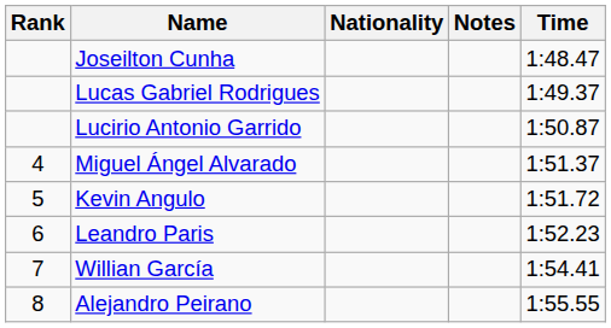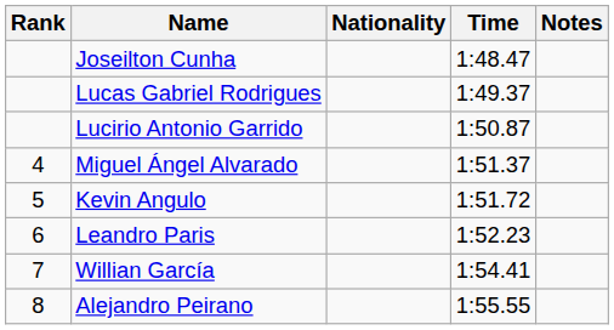 <table class="wikitable sortable" style="text-align:center">
 <tr>
 <th>Rank</th>
 <th>Name</th>
 <th>Nationality</th>
+<th>Time</th>
 <th>Notes</th>
-<th>Time</th>
 </tr>
 <tr>
 <td align=center></td>
 <td align=left><a href='#'>Joseilton Cunha</a></td>
 <td align=left></td>
+<td>1:48.47</td>
 <td></td>
-<td>1:48.47</td>
 </tr>
 <tr>
 <td align=center></td>
 <td align=left><a href='#'>Lucas Gabriel Rodrigues</a></td>
 <td align=left></td>
+<td>1:49.37</td>
 <td></td>
-<td>1:49.37</td>
 </tr>
 <tr>
 <td align=center></td>
 <td align=left><a href='#'>Lucirio Antonio Garrido</a></td>
 <td align=left></td>
+<td>1:50.87</td>
 <td></td>
-<td>1:50.87</td>
 </tr>
 <tr>
 <td align=center>4</td>
 <td align=left><a href='#'>Miguel Ángel Alvarado</a></td>
 <td align=left></td>
+<td>1:51.37</td>
 <td></td>
-<td>1:51.37</td>
 </tr>
 <tr>
 <td align=center>5</td>
 <td align=left><a href='#'>Kevin Angulo</a></td>
 <td align=left></td>
+<td>1:51.72</td>
 <td></td>
-<td>1:51.72</td>
 </tr>
 <tr>
 <td align=center>6</td>
 <td align=left><a href='#'>Leandro Paris</a></td>
 <td align=left></td>
+<td>1:52.23</td>
 <td></td>
-<td>1:52.23</td>
 </tr>
 <tr>
 <td align=center>7</td>
 <td align=left><a href='#'>Willian García</a></td>
 <td align=left></td>
+<td>1:54.41</td>
 <td></td>
-<td>1:54.41</td>
 </tr>
 <tr>
 <td align=center>8</td>
 <td align=left><a href='#'>Alejandro Peirano</a></td>
 <td align=left></td>
+<td>1:55.55</td>
 <td></td>
-<td>1:55.55</td>
 </tr>
 </table>
